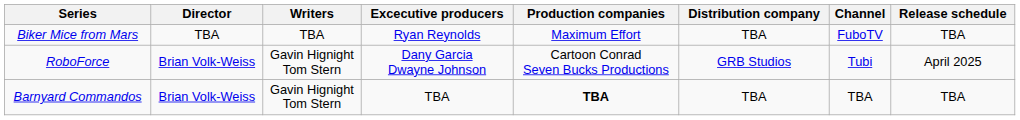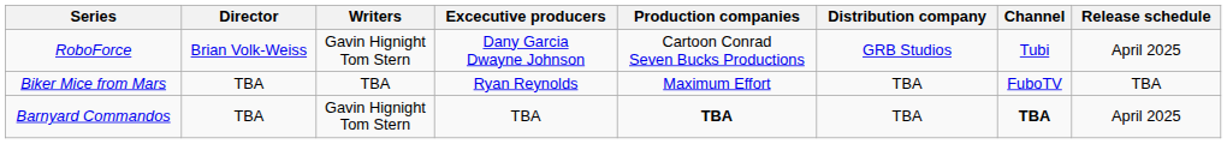 <table class="wikitable" width="100%" style="text-align: center;">
 <tr>
 <th>Series</th>
 <th>Director</th>
 <th>Writers</th>
 <th>Excecutive producers</th>
 <th>Production companies</th>
 <th>Distribution company</th>
 <th>Channel</th>
 <th>Release schedule</th>
 </tr>
 <tr>
+<td><a href='#'><em>RoboForce</em></a></td>
+<td><a href='#'>Brian Volk-Weiss</a></td>
+<td>Gavin Hignight<br>Tom Stern</td>
+<td><a href='#'>Dany Garcia</a><br><a href='#'>Dwayne Johnson</a></td>
+<td>Cartoon Conrad<br><a href='#'>Seven Bucks Productions</a></td>
+<td><a href='#'>GRB Studios</a></td>
+<td><a href='#'>Tubi</a></td>
+<td>April 2025</td>
+</tr>
+<tr>
 <td><em><a href='#'>Biker Mice from Mars</a></em></td>
 <td>TBA</td>
 <td>TBA</td>
 <td><a href='#'>Ryan Reynolds</a></td>
 <td><a href='#'>Maximum Effort</a></td>
 <td>TBA</td>
 <td><a href='#'>FuboTV</a></td>
 <td>TBA</td>
 </tr>
 <tr>
-<td><a href='#'><em>RoboForce</em></a></td>
-<td><a href='#'>Brian Volk-Weiss</a></td>
-<td>Gavin Hignight<br>Tom Stern</td>
-<td><a href='#'>Dany Garcia</a><br><a href='#'>Dwayne Johnson</a></td>
-<td>Cartoon Conrad<br><a href='#'>Seven Bucks Productions</a></td>
-<td><a href='#'>GRB Studios</a></td>
-<td><a href='#'>Tubi</a></td>
-<td>April 2025</td>
-</tr>
-<tr>
 <td><em><a href='#'>Barnyard Commandos</a></em></td>
-<td><a href='#'>Brian Volk-Weiss</a></td>
+<td>TBA</td>
 <td>Gavin Hignight<br>Tom Stern</td>
 <td>TBA</td>
 <td><strong>TBA</strong></td>
 <td>TBA</td>
-<td>TBA</td>
-<td>TBA</td>
+<td><strong>TBA</strong></td>
+<td>April 2025</td>
 </tr>
 </table>
